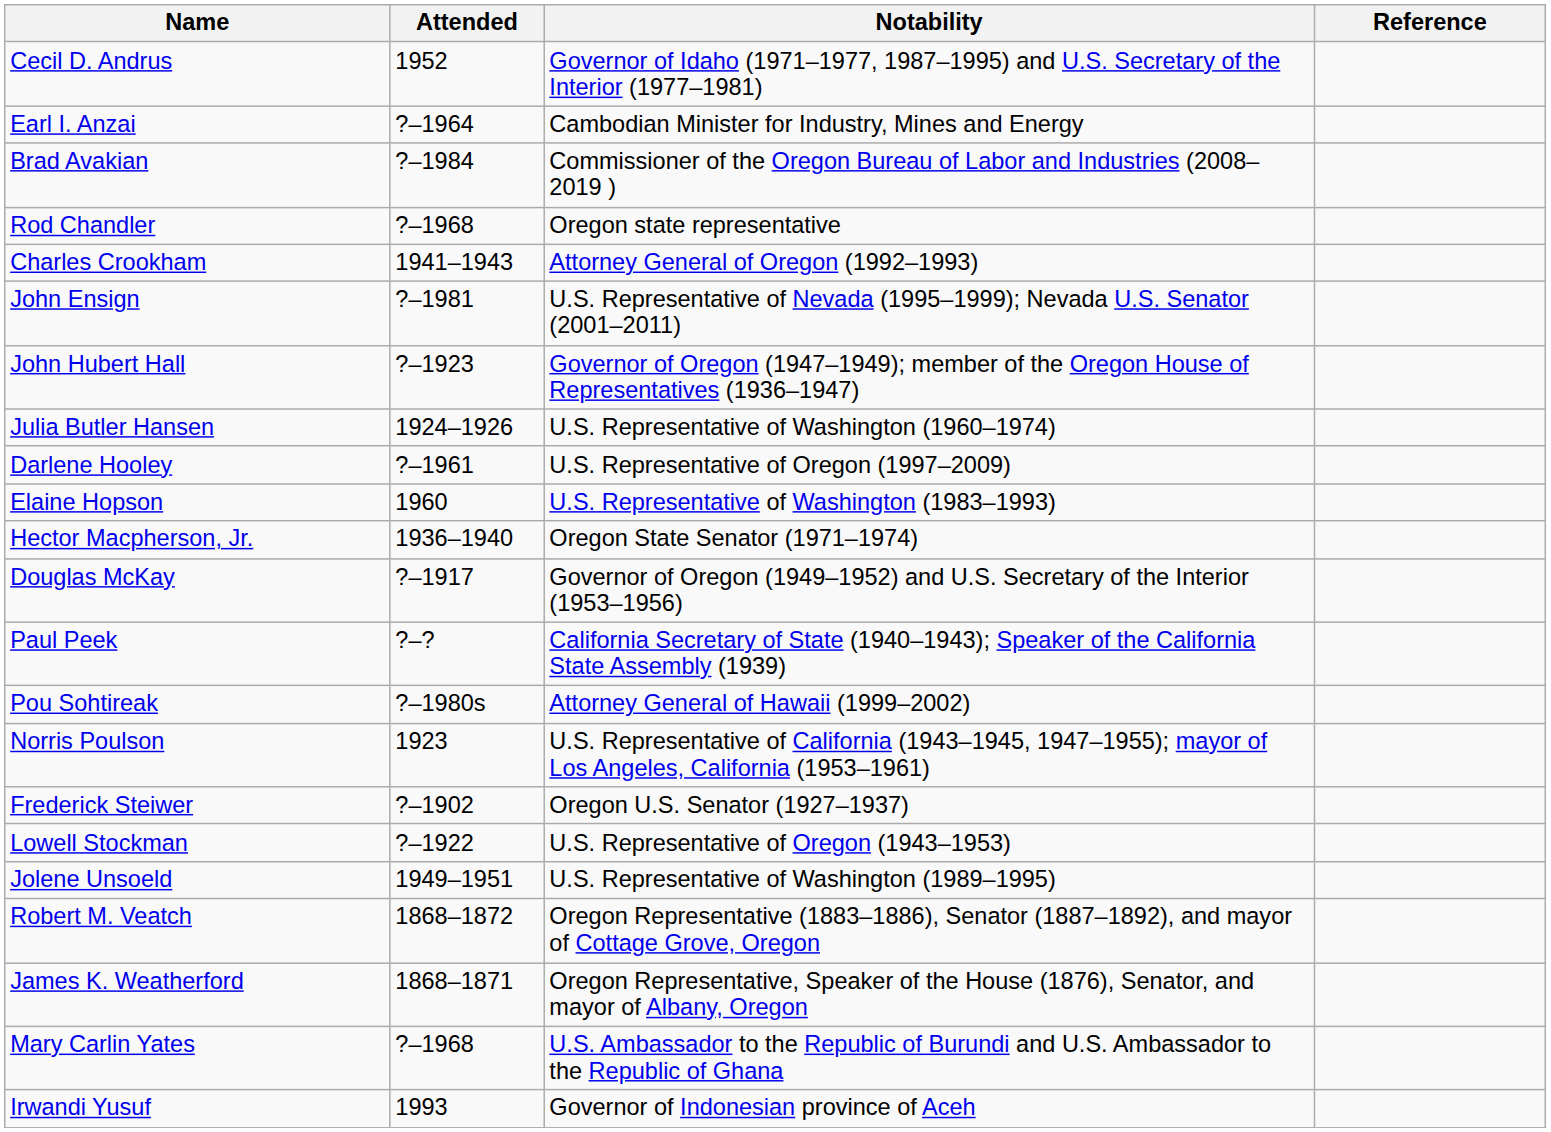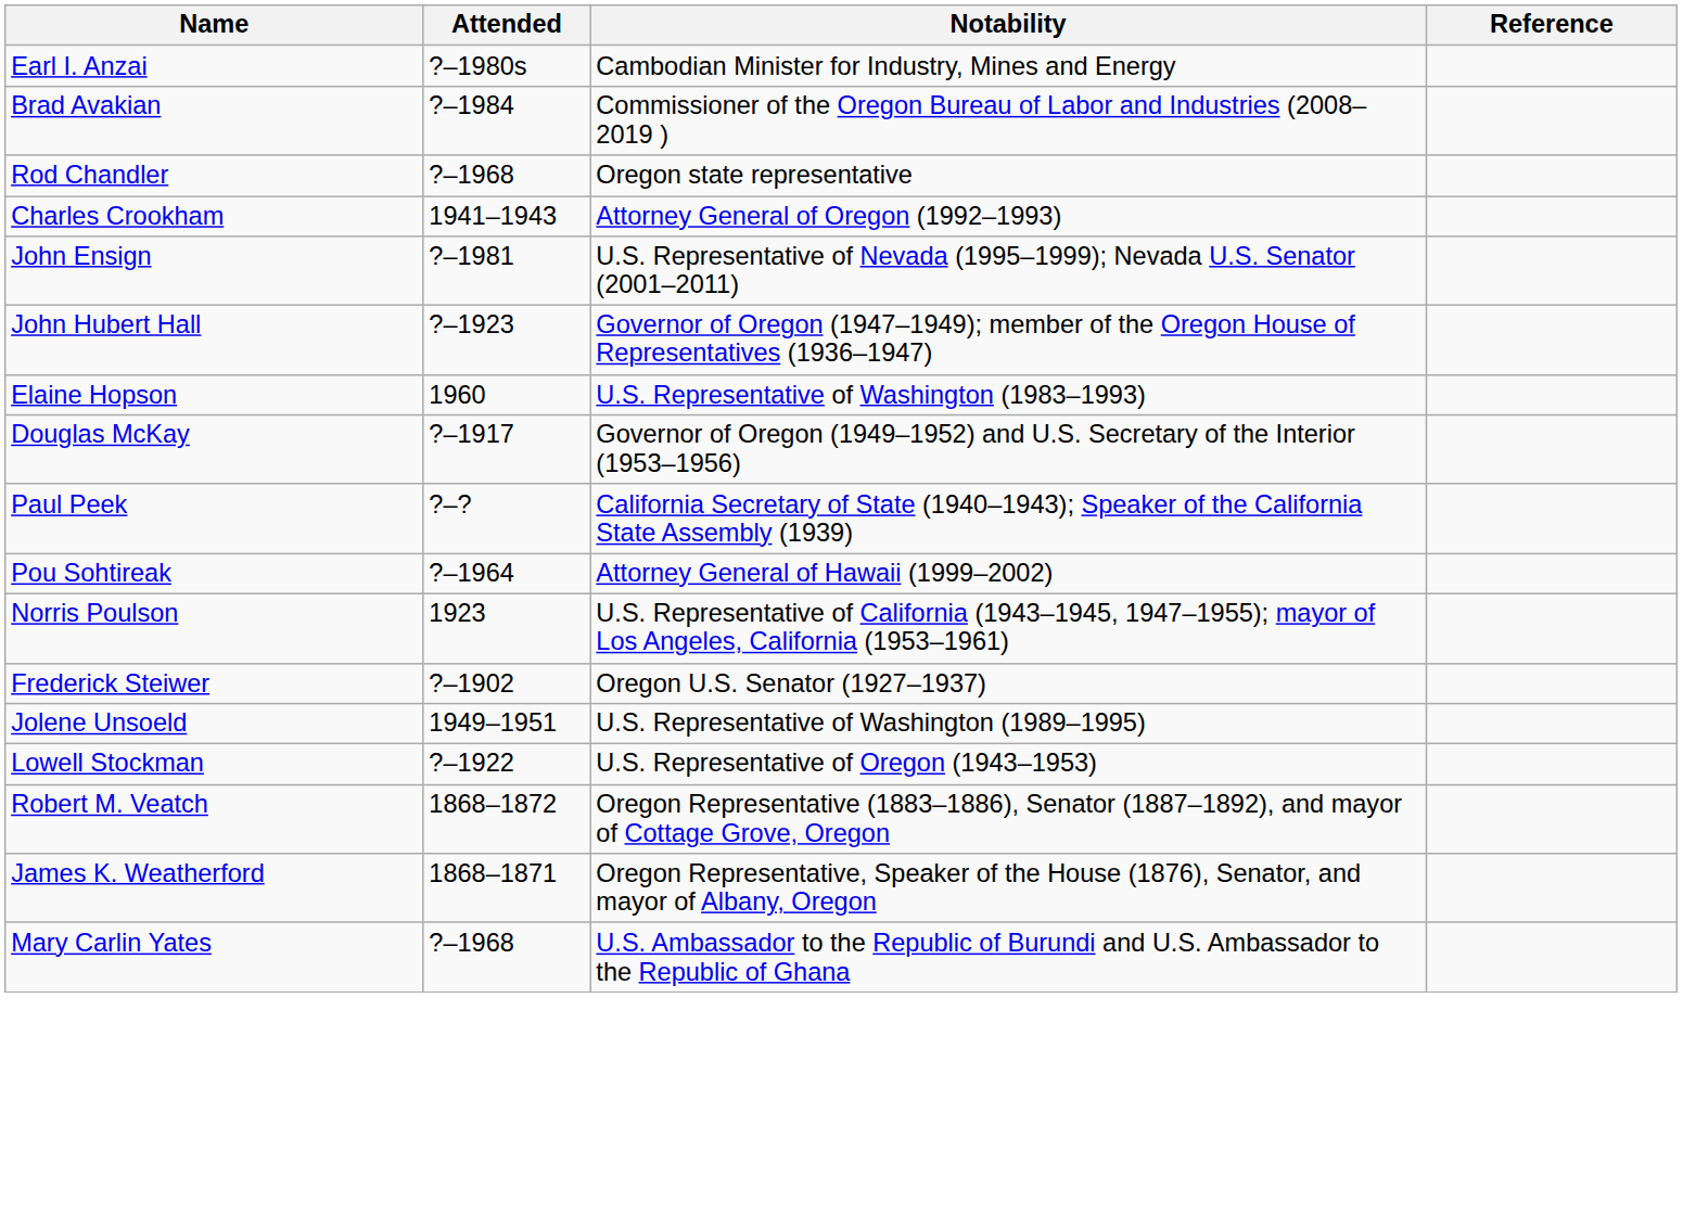 <table class="wikitable sortable" style="width:83%">
 <tr>
 <th width="25%">Name</th>
 <th width="10%">Attended</th>
 <th width="50%">Notability</th>
 <th width="*">Reference</th>
 </tr>
 <tr valign="top">
-<td><a href='#'>Cecil D. Andrus</a></td>
-<td>1952</td>
-<td><a href='#'>Governor of Idaho</a> (1971–1977, 1987–1995) and <a href='#'>U.S. Secretary of the Interior</a> (1977–1981)</td>
-<td></td>
-</tr>
-<tr valign="top">
 <td><a href='#'>Earl I. Anzai</a></td>
-<td>?–1964</td>
+<td>?–1980s</td>
 <td>Cambodian Minister for Industry, Mines and Energy</td>
 <td></td>
 </tr>
 <tr valign="top">
 <td><a href='#'>Brad Avakian</a></td>
 <td>?–1984</td>
 <td>Commissioner of the <a href='#'>Oregon Bureau of Labor and Industries</a> (2008–2019  )</td>
 <td></td>
 </tr>
 <tr valign="top">
 <td><a href='#'>Rod Chandler</a></td>
 <td>?–1968</td>
 <td>Oregon state representative</td>
 <td></td>
 </tr>
 <tr valign="top">
 <td><a href='#'>Charles Crookham</a></td>
 <td>1941–1943</td>
 <td><a href='#'>Attorney General of Oregon</a> (1992–1993)</td>
 <td></td>
 </tr>
 <tr valign="top">
 <td><a href='#'>John Ensign</a></td>
 <td>?–1981</td>
 <td>U.S. Representative of <a href='#'>Nevada</a> (1995–1999);  Nevada <a href='#'>U.S. Senator</a> (2001–2011)</td>
 <td></td>
 </tr>
 <tr valign="top">
 <td><a href='#'>John Hubert Hall</a></td>
 <td>?–1923</td>
 <td><a href='#'>Governor of Oregon</a> (1947–1949);  member of the <a href='#'>Oregon House of Representatives</a> (1936–1947)</td>
 <td></td>
 </tr>
 <tr valign="top">
-<td><a href='#'>Julia Butler Hansen</a></td>
-<td>1924–1926</td>
-<td>U.S. Representative of Washington (1960–1974)</td>
-<td></td>
-</tr>
-<tr valign="top">
-<td><a href='#'>Darlene Hooley</a></td>
-<td>?–1961</td>
-<td>U.S. Representative of Oregon (1997–2009)</td>
-<td></td>
-</tr>
-<tr valign="top">
 <td><a href='#'>Elaine Hopson</a></td>
 <td>1960</td>
 <td><a href='#'>U.S. Representative</a> of <a href='#'>Washington</a> (1983–1993)</td>
-<td></td>
-</tr>
-<tr valign="top">
-<td><a href='#'>Hector Macpherson, Jr.</a></td>
-<td>1936–1940</td>
-<td>Oregon State Senator (1971–1974)</td>
 <td></td>
 </tr>
 <tr valign="top">
 <td><a href='#'>Douglas McKay</a></td>
 <td>?–1917</td>
 <td>Governor of Oregon (1949–1952) and U.S. Secretary of the Interior (1953–1956)</td>
 <td></td>
 </tr>
 <tr valign="top">
 <td><a href='#'>Paul Peek</a></td>
 <td>?–?</td>
 <td><a href='#'>California Secretary of State</a> (1940–1943); <a href='#'>Speaker of the California State Assembly</a> (1939)</td>
 <td></td>
 </tr>
 <tr valign="top">
 <td><a href='#'>Pou Sohtireak</a></td>
-<td>?–1980s</td>
+<td>?–1964</td>
 <td><a href='#'>Attorney General of Hawaii</a> (1999–2002)</td>
 <td></td>
 </tr>
 <tr valign="top">
 <td><a href='#'>Norris Poulson</a></td>
 <td>1923</td>
 <td>U.S. Representative of <a href='#'>California</a> (1943–1945, 1947–1955); <a href='#'>mayor of Los Angeles, California</a> (1953–1961)</td>
 <td></td>
 </tr>
 <tr valign="top">
 <td><a href='#'>Frederick Steiwer</a></td>
 <td>?–1902</td>
 <td>Oregon U.S. Senator (1927–1937)</td>
 <td></td>
 </tr>
 <tr valign="top">
+<td><a href='#'>Jolene Unsoeld</a></td>
+<td>1949–1951</td>
+<td>U.S. Representative of Washington (1989–1995)</td>
+<td></td>
+</tr>
+<tr valign="top">
 <td><a href='#'>Lowell Stockman</a></td>
 <td>?–1922</td>
 <td>U.S. Representative of <a href='#'>Oregon</a> (1943–1953)</td>
-<td></td>
-</tr>
-<tr valign="top">
-<td><a href='#'>Jolene Unsoeld</a></td>
-<td>1949–1951</td>
-<td>U.S. Representative of Washington (1989–1995)</td>
 <td></td>
 </tr>
 <tr valign="top">
 <td><a href='#'>Robert M. Veatch</a></td>
 <td>1868–1872</td>
 <td>Oregon Representative (1883–1886), Senator (1887–1892), and mayor of <a href='#'>Cottage Grove, Oregon</a></td>
 <td></td>
 </tr>
 <tr valign="top">
 <td><a href='#'>James K. Weatherford</a></td>
 <td>1868–1871</td>
 <td>Oregon Representative, Speaker of the House (1876), Senator, and mayor of <a href='#'>Albany, Oregon</a></td>
 <td></td>
 </tr>
 <tr valign="top">
 <td><a href='#'>Mary Carlin Yates</a></td>
 <td>?–1968</td>
 <td><a href='#'>U.S. Ambassador</a> to the <a href='#'>Republic of Burundi</a> and U.S. Ambassador to the <a href='#'>Republic of Ghana</a></td>
 <td></td>
 </tr>
-<tr valign="top">
-<td><a href='#'>Irwandi Yusuf</a></td>
-<td>1993</td>
-<td>Governor of <a href='#'>Indonesian</a> province of <a href='#'>Aceh</a></td>
-<td></td>
-</tr>
 </table>
